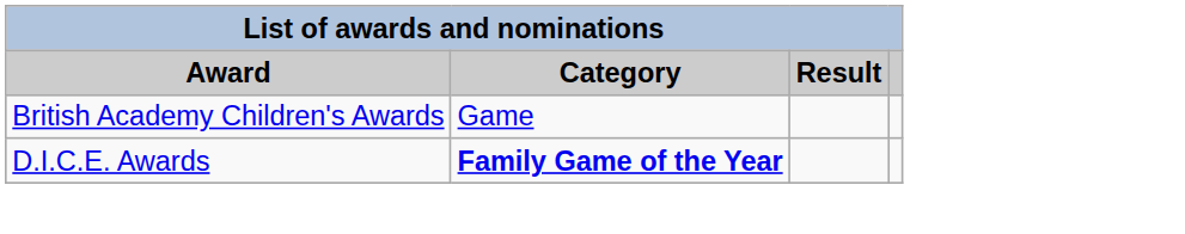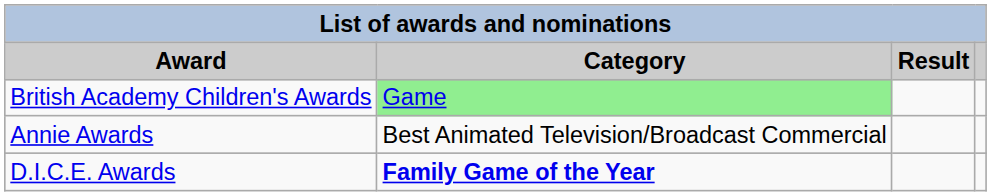 <table class="wikitable" style="font-size:90%;">
 <tr>
 <th colspan="4" style="background:#B0C4DE;">List of awards and nominations</th>
 </tr>
 <tr>
 <th style="background:#ccc;">Award</th>
 <th style="background:#ccc;">Category</th>
 <th style="background:#ccc;">Result</th>
 <th style="background:#ccc;"></th>
 </tr>
 <tr>
 <td><a href='#'>British Academy Children's Awards</a></td>
-<td><a href='#'>Game</a></td>
+<td style="background: lightgreen;"><a href='#'>Game</a></td>
+<td></td>
+<td></td>
+</tr>
+<tr>
+<td><a href='#'>Annie Awards</a></td>
+<td>Best Animated Television/Broadcast Commercial</td>
 <td></td>
 <td></td>
 </tr>
 <tr>
 <td><a href='#'>D.I.C.E. Awards</a></td>
 <td><strong><a href='#'>Family Game of the Year</a></strong></td>
 <td></td>
 <td></td>
 </tr>
 </table>
